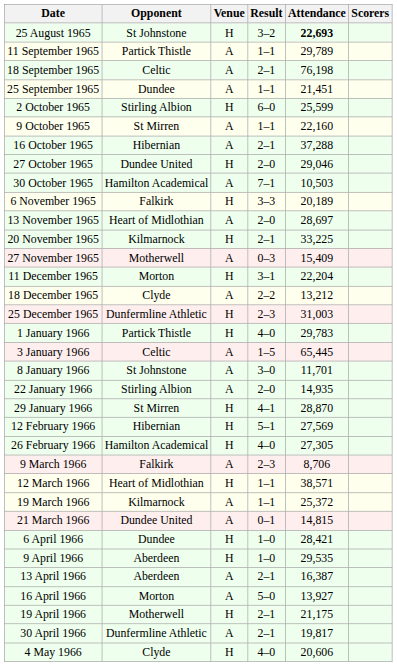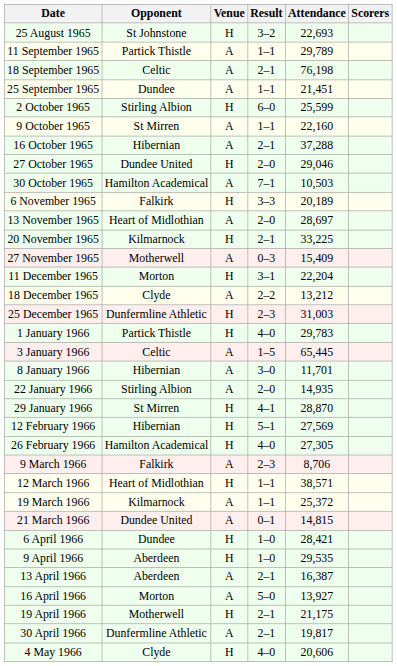 <table class="wikitable sortable" style="font-size:100%; text-align:center">
 <tr>
 <th>Date</th>
 <th>Opponent</th>
 <th>Venue</th>
 <th>Result</th>
 <th>Attendance</th>
 <th>Scorers</th>
 </tr>
 <tr bgcolor ="#EEFFEE">
 <td>25 August 1965</td>
 <td>St Johnstone</td>
 <td>H</td>
 <td>3–2</td>
-<td><strong>22,693</strong></td>
+<td>22,693</td>
 <td></td>
 </tr>
 <tr bgcolor = "#FFFFEE">
 <td>11 September 1965</td>
 <td>Partick Thistle</td>
 <td>A</td>
 <td>1–1</td>
 <td>29,789</td>
 <td></td>
 </tr>
 <tr bgcolor = "#EEFFEE">
 <td>18 September 1965</td>
 <td>Celtic</td>
 <td>A</td>
 <td>2–1</td>
 <td>76,198</td>
 <td></td>
 </tr>
 <tr bgcolor = "#FFFFEE">
 <td>25 September 1965</td>
 <td>Dundee</td>
 <td>A</td>
 <td>1–1</td>
 <td>21,451</td>
 <td></td>
 </tr>
 <tr bgcolor = "#EEFFEE">
 <td>2 October 1965</td>
 <td>Stirling Albion</td>
 <td>H</td>
 <td>6–0</td>
 <td>25,599</td>
 <td></td>
 </tr>
 <tr bgcolor = "#FFFFEE">
 <td>9 October 1965</td>
 <td>St Mirren</td>
 <td>A</td>
 <td>1–1</td>
 <td>22,160</td>
 <td></td>
 </tr>
 <tr bgcolor = "#EEFFEE">
 <td>16 October 1965</td>
 <td>Hibernian</td>
 <td>A</td>
 <td>2–1</td>
 <td>37,288</td>
 <td></td>
 </tr>
 <tr bgcolor = "#EEFFEE">
 <td>27 October 1965</td>
 <td>Dundee United</td>
 <td>H</td>
 <td>2–0</td>
 <td>29,046</td>
 <td></td>
 </tr>
 <tr bgcolor = "#EEFFEE">
 <td>30 October 1965</td>
 <td>Hamilton Academical</td>
 <td>A</td>
 <td>7–1</td>
 <td>10,503</td>
 <td></td>
 </tr>
 <tr bgcolor = "#FFFFEE">
 <td>6 November 1965</td>
 <td>Falkirk</td>
 <td>H</td>
 <td>3–3</td>
 <td>20,189</td>
 <td></td>
 </tr>
 <tr bgcolor = "#EEFFEE">
 <td>13 November 1965</td>
 <td>Heart of Midlothian</td>
 <td>A</td>
 <td>2–0</td>
 <td>28,697</td>
 <td></td>
 </tr>
 <tr bgcolor = "#EEFFEE">
 <td>20 November 1965</td>
 <td>Kilmarnock</td>
 <td>H</td>
 <td>2–1</td>
 <td>33,225</td>
 <td></td>
 </tr>
 <tr bgcolor = "#FFEEEE">
 <td>27 November 1965</td>
 <td>Motherwell</td>
 <td>A</td>
 <td>0–3</td>
 <td>15,409</td>
 <td></td>
 </tr>
 <tr bgcolor = "#EEFFEE">
 <td>11 December 1965</td>
 <td>Morton</td>
 <td>H</td>
 <td>3–1</td>
 <td>22,204</td>
 <td></td>
 </tr>
 <tr bgcolor = "#FFFFEE">
 <td>18 December 1965</td>
 <td>Clyde</td>
 <td>A</td>
 <td>2–2</td>
 <td>13,212</td>
 <td></td>
 </tr>
 <tr bgcolor = "#FFEEEE">
 <td>25 December 1965</td>
 <td>Dunfermline Athletic</td>
 <td>H</td>
 <td>2–3</td>
 <td>31,003</td>
 <td></td>
 </tr>
 <tr bgcolor = "#EEFFEE">
 <td>1 January 1966</td>
 <td>Partick Thistle</td>
 <td>H</td>
 <td>4–0</td>
 <td>29,783</td>
 <td></td>
 </tr>
 <tr bgcolor = "#FFEEEE">
 <td>3 January 1966</td>
 <td>Celtic</td>
 <td>A</td>
 <td>1–5</td>
 <td>65,445</td>
 <td></td>
 </tr>
 <tr bgcolor = "#EEFFEE">
 <td>8 January 1966</td>
-<td>St Johnstone</td>
+<td>Hibernian</td>
 <td>A</td>
 <td>3–0</td>
 <td>11,701</td>
 <td></td>
 </tr>
 <tr bgcolor = "#EEFFEE">
 <td>22 January 1966</td>
 <td>Stirling Albion</td>
 <td>A</td>
 <td>2–0</td>
 <td>14,935</td>
 <td></td>
 </tr>
 <tr bgcolor = "#EEFFEE">
 <td>29 January 1966</td>
 <td>St Mirren</td>
 <td>H</td>
 <td>4–1</td>
 <td>28,870</td>
 <td></td>
 </tr>
 <tr bgcolor = "#EEFFEE">
 <td>12 February 1966</td>
 <td>Hibernian</td>
 <td>H</td>
 <td>5–1</td>
 <td>27,569</td>
 <td></td>
 </tr>
 <tr bgcolor = "#EEFFEE">
 <td>26 February 1966</td>
 <td>Hamilton Academical</td>
 <td>H</td>
 <td>4–0</td>
 <td>27,305</td>
 <td></td>
 </tr>
 <tr bgcolor = "#FFEEEE">
 <td>9 March 1966</td>
 <td>Falkirk</td>
 <td>A</td>
 <td>2–3</td>
 <td>8,706</td>
 <td></td>
 </tr>
 <tr bgcolor = "#FFFFEE">
 <td>12 March 1966</td>
 <td>Heart of Midlothian</td>
 <td>H</td>
 <td>1–1</td>
 <td>38,571</td>
 <td></td>
 </tr>
 <tr bgcolor = "#FFFFEE">
 <td>19 March 1966</td>
 <td>Kilmarnock</td>
 <td>A</td>
 <td>1–1</td>
 <td>25,372</td>
 <td></td>
 </tr>
 <tr bgcolor = "#FFEEEE">
 <td>21 March 1966</td>
 <td>Dundee United</td>
 <td>A</td>
 <td>0–1</td>
 <td>14,815</td>
 <td></td>
 </tr>
 <tr bgcolor = "#EEFFEE">
 <td>6 April 1966</td>
 <td>Dundee</td>
 <td>H</td>
 <td>1–0</td>
 <td>28,421</td>
 <td></td>
 </tr>
 <tr bgcolor = "#EEFFEE">
 <td>9 April 1966</td>
 <td>Aberdeen</td>
 <td>H</td>
 <td>1–0</td>
 <td>29,535</td>
 <td></td>
 </tr>
 <tr bgcolor = "#EEFFEE">
 <td>13 April 1966</td>
 <td>Aberdeen</td>
 <td>A</td>
 <td>2–1</td>
 <td>16,387</td>
 <td></td>
 </tr>
 <tr bgcolor = "#EEFFEE">
 <td>16 April 1966</td>
 <td>Morton</td>
 <td>A</td>
 <td>5–0</td>
 <td>13,927</td>
 <td></td>
 </tr>
 <tr bgcolor = "#EEFFEE">
 <td>19 April 1966</td>
 <td>Motherwell</td>
 <td>H</td>
 <td>2–1</td>
 <td>21,175</td>
 <td></td>
 </tr>
 <tr bgcolor = "#EEFFEE">
 <td>30 April 1966</td>
 <td>Dunfermline Athletic</td>
 <td>A</td>
 <td>2–1</td>
 <td>19,817</td>
 <td></td>
 </tr>
 <tr bgcolor = "#EEFFEE">
 <td>4 May 1966</td>
 <td>Clyde</td>
 <td>H</td>
 <td>4–0</td>
 <td>20,606</td>
 <td></td>
 </tr>
 </table>
